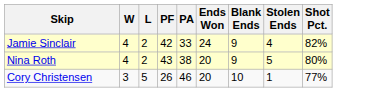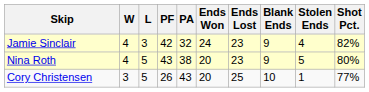 <table class=wikitable>
 <tr>
 <th width=160>Skip</th>
 <th width=20>W</th>
 <th width=20>L</th>
 <th width=20>PF</th>
 <th width=20>PA</th>
 <th width=20>Ends <br> Won</th>
+<th width=20>Ends <br> Lost</th>
 <th width=20>Blank <br> Ends</th>
 <th width=20>Stolen <br> Ends</th>
 <th width=20>Shot <br> Pct.</th>
 </tr>
 <tr bgcolor=#ffffcc>
 <td> <a href='#'>Jamie Sinclair</a></td>
 <td>4</td>
-<td>2</td>
+<td>3</td>
 <td>42</td>
-<td>33</td>
+<td>32</td>
 <td>24</td>
+<td>23</td>
 <td>9</td>
 <td>4</td>
 <td>82%</td>
 </tr>
 <tr bgcolor=#ffffcc>
 <td> <a href='#'>Nina Roth</a></td>
 <td>4</td>
-<td>2</td>
+<td>5</td>
 <td>43</td>
 <td>38</td>
 <td>20</td>
+<td>23</td>
 <td>9</td>
 <td>5</td>
 <td>80%</td>
 </tr>
 <tr>
 <td> <a href='#'>Cory Christensen</a></td>
 <td>3</td>
 <td>5</td>
 <td>26</td>
-<td>46</td>
+<td>43</td>
 <td>20</td>
+<td>25</td>
 <td>10</td>
 <td>1</td>
 <td>77%</td>
 </tr>
 </table>
